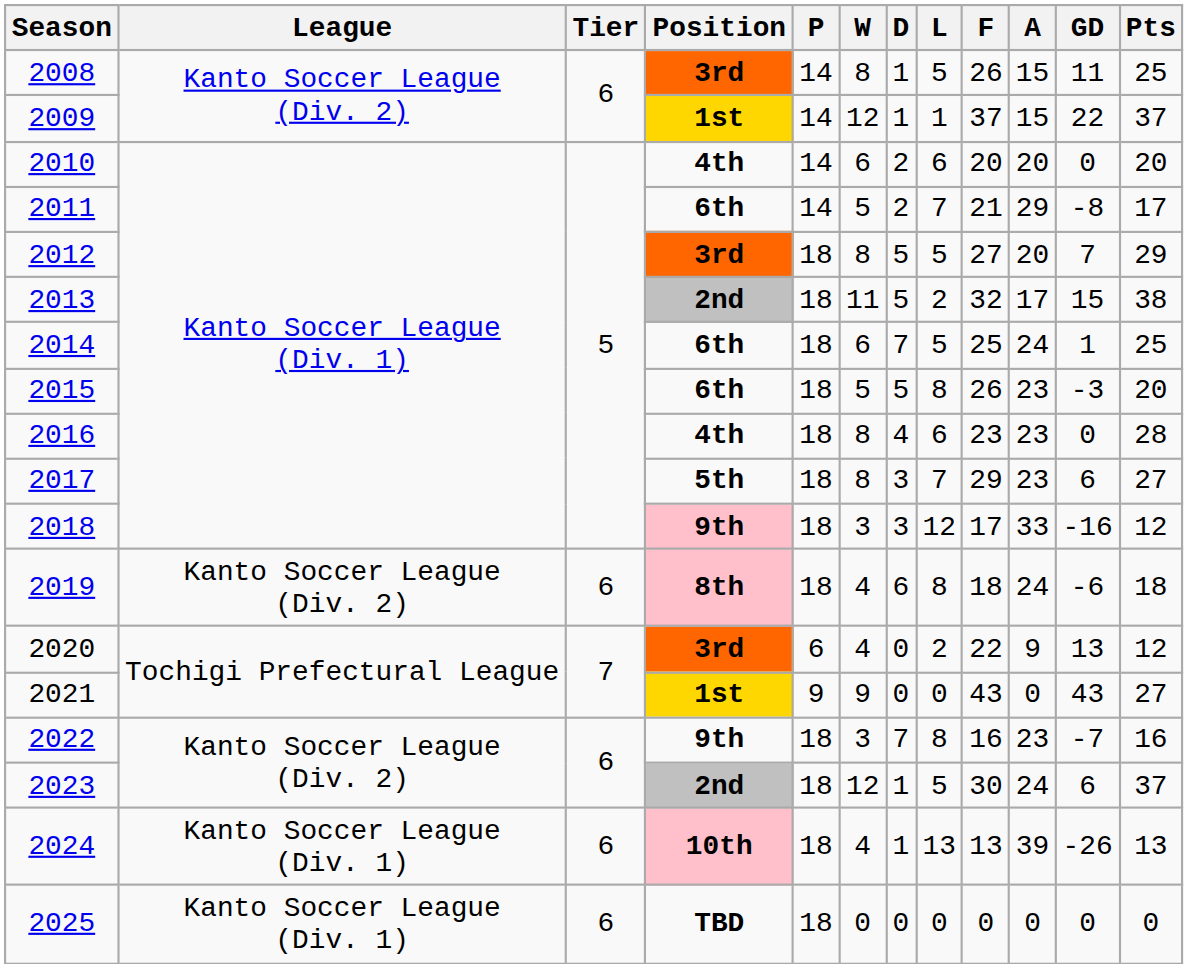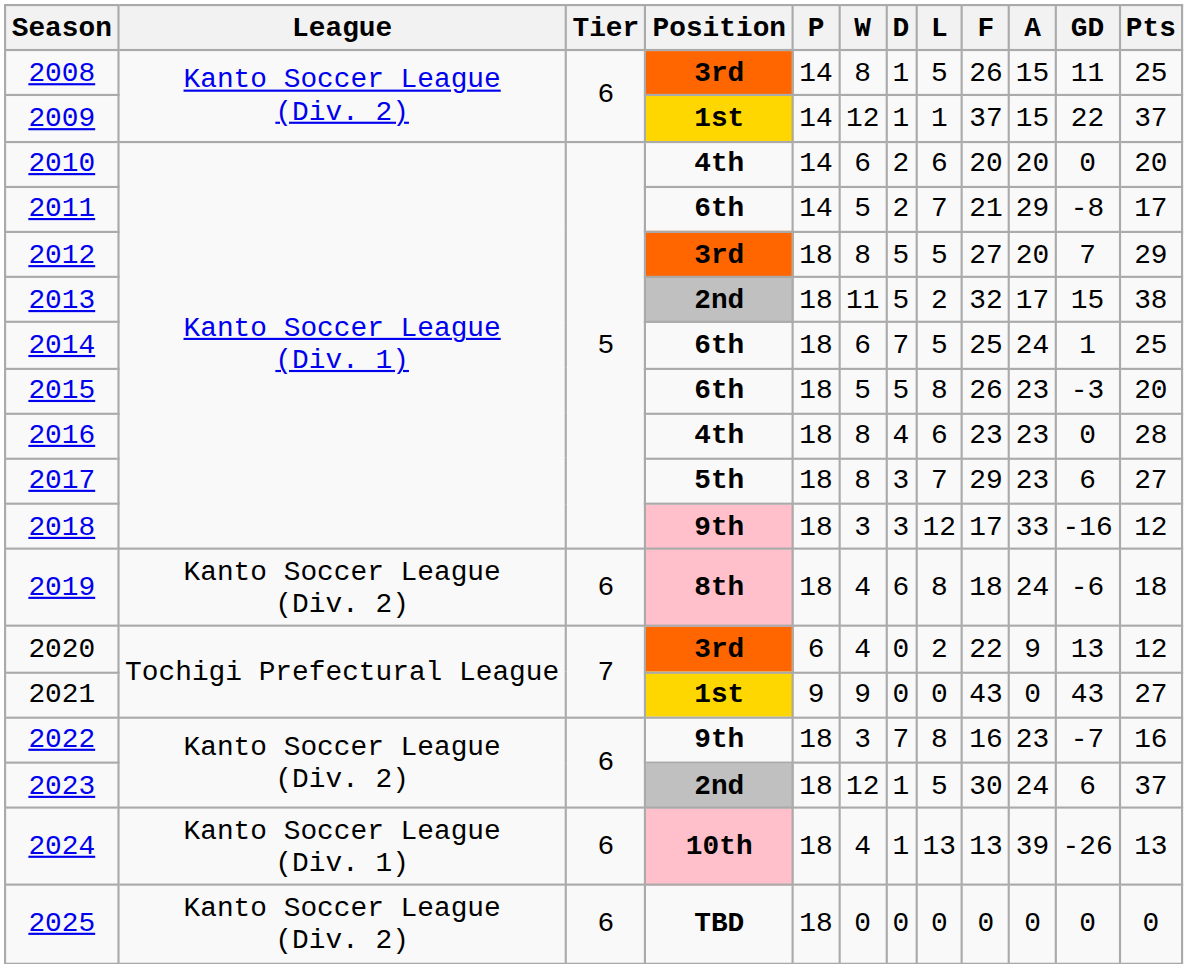 <table class="wikitable" style="text-align:center;">
 <tr>
 <th>Season</th>
 <th>League</th>
 <th>Tier</th>
 <th>Position</th>
 <th>P</th>
 <th>W</th>
 <th>D</th>
 <th>L</th>
 <th>F</th>
 <th>A</th>
 <th>GD</th>
 <th>Pts</th>
 </tr>
 <tr>
 <td><a href='#'>2008</a></td>
 <td rowspan="2"><a href='#'>Kanto Soccer League<br>(Div. 2)</a></td>
 <td rowspan="2">6</td>
 <td bgcolor="ff6600"><strong>3rd</strong></td>
 <td>14</td>
 <td>8</td>
 <td>1</td>
 <td>5</td>
 <td>26</td>
 <td>15</td>
 <td>11</td>
 <td>25</td>
 </tr>
 <tr>
 <td><a href='#'>2009</a></td>
 <td bgcolor=gold><strong>1st</strong></td>
 <td>14</td>
 <td>12</td>
 <td>1</td>
 <td>1</td>
 <td>37</td>
 <td>15</td>
 <td>22</td>
 <td>37</td>
 </tr>
 <tr>
 <td><a href='#'>2010</a></td>
 <td rowspan="9"><a href='#'>Kanto Soccer League<br>(Div. 1)</a></td>
 <td rowspan="9">5</td>
 <td><strong>4th</strong></td>
 <td>14</td>
 <td>6</td>
 <td>2</td>
 <td>6</td>
 <td>20</td>
 <td>20</td>
 <td>0</td>
 <td>20</td>
 </tr>
 <tr>
 <td><a href='#'>2011</a></td>
 <td><strong>6th</strong></td>
 <td>14</td>
 <td>5</td>
 <td>2</td>
 <td>7</td>
 <td>21</td>
 <td>29</td>
 <td>-8</td>
 <td>17</td>
 </tr>
 <tr>
 <td><a href='#'>2012</a></td>
 <td bgcolor=ff6600><strong>3rd</strong></td>
 <td>18</td>
 <td>8</td>
 <td>5</td>
 <td>5</td>
 <td>27</td>
 <td>20</td>
 <td>7</td>
 <td>29</td>
 </tr>
 <tr>
 <td><a href='#'>2013</a></td>
 <td bgcolor=silver><strong>2nd</strong></td>
 <td>18</td>
 <td>11</td>
 <td>5</td>
 <td>2</td>
 <td>32</td>
 <td>17</td>
 <td>15</td>
 <td>38</td>
 </tr>
 <tr>
 <td><a href='#'>2014</a></td>
 <td><strong>6th</strong></td>
 <td>18</td>
 <td>6</td>
 <td>7</td>
 <td>5</td>
 <td>25</td>
 <td>24</td>
 <td>1</td>
 <td>25</td>
 </tr>
 <tr>
 <td><a href='#'>2015</a></td>
 <td><strong>6th</strong></td>
 <td>18</td>
 <td>5</td>
 <td>5</td>
 <td>8</td>
 <td>26</td>
 <td>23</td>
 <td>-3</td>
 <td>20</td>
 </tr>
 <tr>
 <td><a href='#'>2016</a></td>
 <td><strong>4th</strong></td>
 <td>18</td>
 <td>8</td>
 <td>4</td>
 <td>6</td>
 <td>23</td>
 <td>23</td>
 <td>0</td>
 <td>28</td>
 </tr>
 <tr>
 <td><a href='#'>2017</a></td>
 <td><strong>5th</strong></td>
 <td>18</td>
 <td>8</td>
 <td>3</td>
 <td>7</td>
 <td>29</td>
 <td>23</td>
 <td>6</td>
 <td>27</td>
 </tr>
 <tr>
 <td><a href='#'>2018</a></td>
 <td bgcolor=pink><strong>9th</strong></td>
 <td>18</td>
 <td>3</td>
 <td>3</td>
 <td>12</td>
 <td>17</td>
 <td>33</td>
 <td>-16</td>
 <td>12</td>
 </tr>
 <tr>
 <td><a href='#'>2019</a></td>
 <td>Kanto Soccer League<br>(Div. 2)</td>
 <td>6</td>
 <td bgcolor="pink"><strong>8th</strong></td>
 <td>18</td>
 <td>4</td>
 <td>6</td>
 <td>8</td>
 <td>18</td>
 <td>24</td>
 <td>-6</td>
 <td>18</td>
 </tr>
 <tr>
 <td>2020</td>
 <td rowspan="2">Tochigi Prefectural League</td>
 <td rowspan="2">7</td>
 <td bgcolor="ff6600"><strong>3rd</strong></td>
 <td>6</td>
 <td>4</td>
 <td>0</td>
 <td>2</td>
 <td>22</td>
 <td>9</td>
 <td>13</td>
 <td>12</td>
 </tr>
 <tr>
 <td>2021</td>
 <td bgcolor=gold><strong>1st</strong></td>
 <td>9</td>
 <td>9</td>
 <td>0</td>
 <td>0</td>
 <td>43</td>
 <td>0</td>
 <td>43</td>
 <td>27</td>
 </tr>
 <tr>
 <td><a href='#'>2022</a></td>
 <td rowspan="2">Kanto Soccer League<br>(Div. 2)</td>
 <td rowspan="2">6</td>
 <td><strong>9th</strong></td>
 <td>18</td>
 <td>3</td>
 <td>7</td>
 <td>8</td>
 <td>16</td>
 <td>23</td>
 <td>-7</td>
 <td>16</td>
 </tr>
 <tr>
 <td><a href='#'>2023</a></td>
 <td bgcolor=silver><strong>2nd</strong></td>
 <td>18</td>
 <td>12</td>
 <td>1</td>
 <td>5</td>
 <td>30</td>
 <td>24</td>
 <td>6</td>
 <td>37</td>
 </tr>
 <tr>
 <td><a href='#'>2024</a></td>
 <td>Kanto Soccer League<br>(Div. 1)</td>
 <td>6</td>
 <td bgcolor="pink"><strong>10th</strong></td>
 <td>18</td>
 <td>4</td>
 <td>1</td>
 <td>13</td>
 <td>13</td>
 <td>39</td>
 <td>-26</td>
 <td>13</td>
 </tr>
 <tr>
 <td><a href='#'>2025</a></td>
-<td>Kanto Soccer League<br>(Div. 1)</td>
+<td>Kanto Soccer League<br>(Div. 2)</td>
 <td>6</td>
 <td><strong>TBD</strong></td>
 <td>18</td>
 <td>0</td>
 <td>0</td>
 <td>0</td>
 <td>0</td>
 <td>0</td>
 <td>0</td>
 <td>0</td>
 </tr>
 </table>
